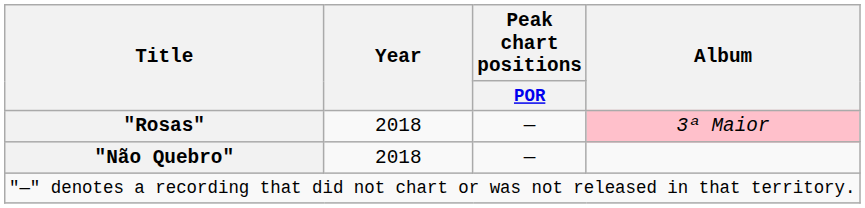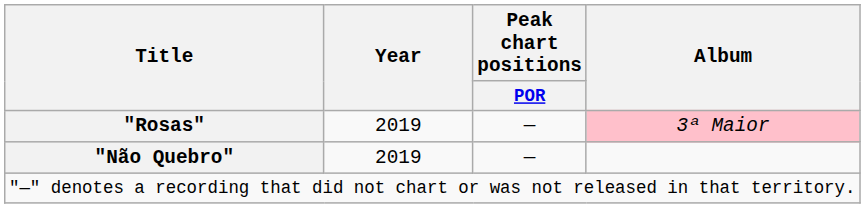 <table class="wikitable plainrowheaders" style="text-align:center;">
 <tr>
 <th rowspan="2" scope="col" style="width:16em;">Title</th>
 <th rowspan="2" scope="col">Year</th>
 <th scope="col">Peak chart positions</th>
 <th rowspan="2" scope="col">Album</th>
 </tr>
 <tr>
 <th scope="col" style="width:2.5em;font-size:90%;"><a href='#'>POR</a><br></th>
 </tr>
 <tr>
 <th scope="row">"Rosas"<br></th>
-<td>2018</td>
+<td>2019</td>
 <td>—</td>
 <td style="background: pink;"><em>3ª Maior</em></td>
 </tr>
 <tr>
 <th scope="row">"Não Quebro"<br></th>
-<td>2018</td>
+<td>2019</td>
 <td>—</td>
 <td><em></em></td>
 </tr>
 <tr>
 <td colspan="4" style="font-size:90%">"—" denotes a recording that did not chart or was not released in that territory.</td>
 </tr>
 </table>
